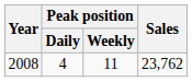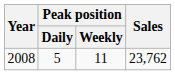 <table class="wikitable">
 <tr>
 <th rowspan="2">Year</th>
 <th colspan="2">Peak position</th>
 <th rowspan="2">Sales</th>
 </tr>
 <tr>
 <th>Daily</th>
 <th>Weekly</th>
 </tr>
 <tr>
 <td>2008</td>
-<td align="center">4</td>
+<td align="center">5</td>
 <td align="center">11</td>
 <td>23,762</td>
 </tr>
 </table>
